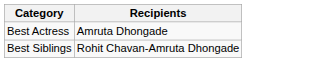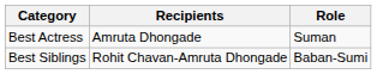 <table class="wikitable">
 <tr>
 <th>Category</th>
 <th>Recipients</th>
+<th>Role</th>
 </tr>
 <tr>
 <td>Best Actress</td>
 <td>Amruta Dhongade</td>
+<td>Suman</td>
 </tr>
 <tr>
 <td>Best Siblings</td>
 <td>Rohit Chavan-Amruta Dhongade</td>
+<td>Baban-Sumi</td>
 </tr>
 </table>
